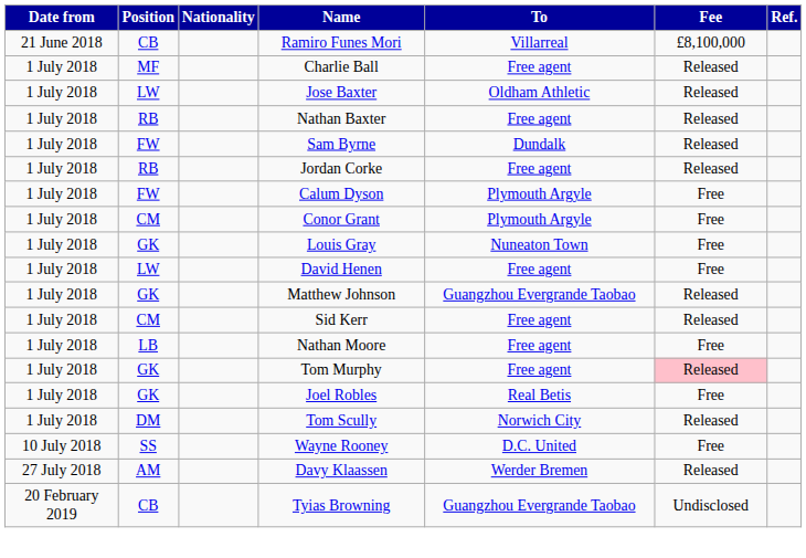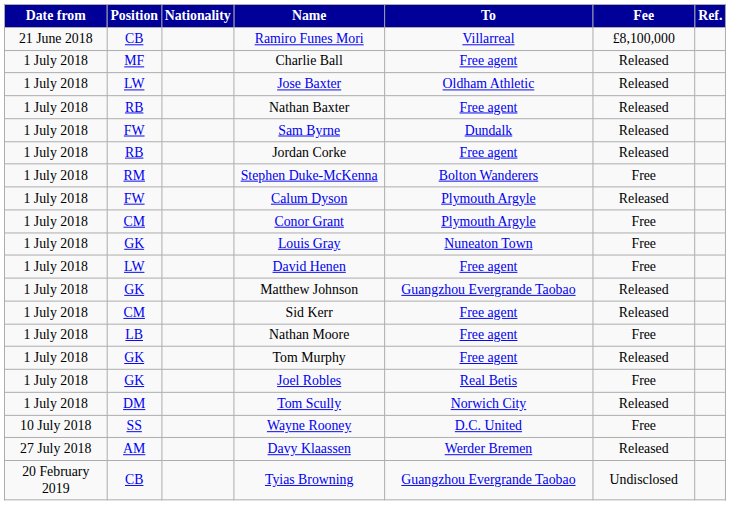 <table class="wikitable" style="text-align:center; font-size:90%; ">
 <tr>
 <th style="background:#009; color:white; width:100px;">Date from</th>
 <th style="background:#009; color:white; width:50px;">Position</th>
 <th style="background:#009; color:white; width:50px;">Nationality</th>
 <th style="background:#009; color:white; width:150px;">Name</th>
 <th style="background:#009; color:white; width:210px;">To</th>
 <th style="background:#009; color:white; width:100px;">Fee</th>
 <th style="background:#009; color:white; width:25px;">Ref.</th>
 </tr>
 <tr>
 <td>21 June 2018</td>
 <td><a href='#'>CB</a></td>
 <td></td>
 <td><a href='#'>Ramiro Funes Mori</a></td>
 <td> <a href='#'>Villarreal</a></td>
 <td>£8,100,000</td>
 <td></td>
 </tr>
 <tr>
 <td>1 July 2018</td>
 <td><a href='#'>MF</a></td>
 <td></td>
 <td>Charlie Ball</td>
 <td><a href='#'>Free agent</a></td>
 <td>Released</td>
 <td></td>
 </tr>
 <tr>
 <td>1 July 2018</td>
 <td><a href='#'>LW</a></td>
 <td></td>
 <td><a href='#'>Jose Baxter</a></td>
 <td> <a href='#'>Oldham Athletic</a></td>
 <td>Released</td>
 <td></td>
 </tr>
 <tr>
 <td>1 July 2018</td>
 <td><a href='#'>RB</a></td>
 <td></td>
 <td>Nathan Baxter</td>
 <td><a href='#'>Free agent</a></td>
 <td>Released</td>
 <td></td>
 </tr>
 <tr>
 <td>1 July 2018</td>
 <td><a href='#'>FW</a></td>
 <td></td>
 <td><a href='#'>Sam Byrne</a></td>
 <td> <a href='#'>Dundalk</a></td>
 <td>Released</td>
 <td></td>
 </tr>
 <tr>
 <td>1 July 2018</td>
 <td><a href='#'>RB</a></td>
 <td></td>
 <td>Jordan Corke</td>
 <td><a href='#'>Free agent</a></td>
 <td>Released</td>
 <td></td>
 </tr>
 <tr>
 <td>1 July 2018</td>
+<td><a href='#'>RM</a></td>
+<td></td>
+<td><a href='#'>Stephen Duke-McKenna</a></td>
+<td> <a href='#'>Bolton Wanderers</a></td>
+<td>Free</td>
+<td></td>
+</tr>
+<tr>
+<td>1 July 2018</td>
 <td><a href='#'>FW</a></td>
 <td></td>
 <td><a href='#'>Calum Dyson</a></td>
 <td> <a href='#'>Plymouth Argyle</a></td>
-<td>Free</td>
+<td>Released</td>
 <td></td>
 </tr>
 <tr>
 <td>1 July 2018</td>
 <td><a href='#'>CM</a></td>
 <td></td>
 <td><a href='#'>Conor Grant</a></td>
 <td> <a href='#'>Plymouth Argyle</a></td>
 <td>Free</td>
 <td></td>
 </tr>
 <tr>
 <td>1 July 2018</td>
 <td><a href='#'>GK</a></td>
 <td></td>
 <td><a href='#'>Louis Gray</a></td>
 <td> <a href='#'>Nuneaton Town</a></td>
 <td>Free</td>
 <td></td>
 </tr>
 <tr>
 <td>1 July 2018</td>
 <td><a href='#'>LW</a></td>
 <td></td>
 <td><a href='#'>David Henen</a></td>
 <td><a href='#'>Free agent</a></td>
 <td>Free</td>
 <td></td>
 </tr>
 <tr>
 <td>1 July 2018</td>
 <td><a href='#'>GK</a></td>
 <td></td>
 <td>Matthew Johnson</td>
 <td> <a href='#'>Guangzhou Evergrande Taobao</a></td>
 <td>Released</td>
 <td></td>
 </tr>
 <tr>
 <td>1 July 2018</td>
 <td><a href='#'>CM</a></td>
 <td></td>
 <td>Sid Kerr</td>
 <td><a href='#'>Free agent</a></td>
 <td>Released</td>
 <td></td>
 </tr>
 <tr>
 <td>1 July 2018</td>
 <td><a href='#'>LB</a></td>
 <td></td>
 <td>Nathan Moore</td>
 <td><a href='#'>Free agent</a></td>
 <td>Free</td>
 <td></td>
 </tr>
 <tr>
 <td>1 July 2018</td>
 <td><a href='#'>GK</a></td>
 <td></td>
 <td>Tom Murphy</td>
 <td><a href='#'>Free agent</a></td>
-<td style="background: pink;">Released</td>
+<td>Released</td>
 <td></td>
 </tr>
 <tr>
 <td>1 July 2018</td>
 <td><a href='#'>GK</a></td>
 <td></td>
 <td><a href='#'>Joel Robles</a></td>
 <td> <a href='#'>Real Betis</a></td>
 <td Free Transfer F.C.>Free</td>
 <td></td>
 </tr>
 <tr>
 <td>1 July 2018</td>
 <td><a href='#'>DM</a></td>
 <td></td>
 <td><a href='#'>Tom Scully</a></td>
 <td> <a href='#'>Norwich City</a></td>
 <td>Released</td>
 <td></td>
 </tr>
 <tr>
 <td>10 July 2018</td>
 <td><a href='#'>SS</a></td>
 <td></td>
 <td><a href='#'>Wayne Rooney</a></td>
 <td> <a href='#'>D.C. United</a></td>
 <td>Free</td>
 <td></td>
 </tr>
 <tr>
 <td>27 July 2018</td>
 <td><a href='#'>AM</a></td>
 <td></td>
 <td><a href='#'>Davy Klaassen</a></td>
 <td> <a href='#'>Werder Bremen</a></td>
 <td>Released</td>
 <td></td>
 </tr>
 <tr>
 <td>20 February 2019</td>
 <td><a href='#'>CB</a></td>
 <td> </td>
 <td><a href='#'>Tyias Browning</a></td>
 <td> <a href='#'>Guangzhou Evergrande Taobao</a></td>
 <td>Undisclosed</td>
 <td></td>
 </tr>
 </table>
